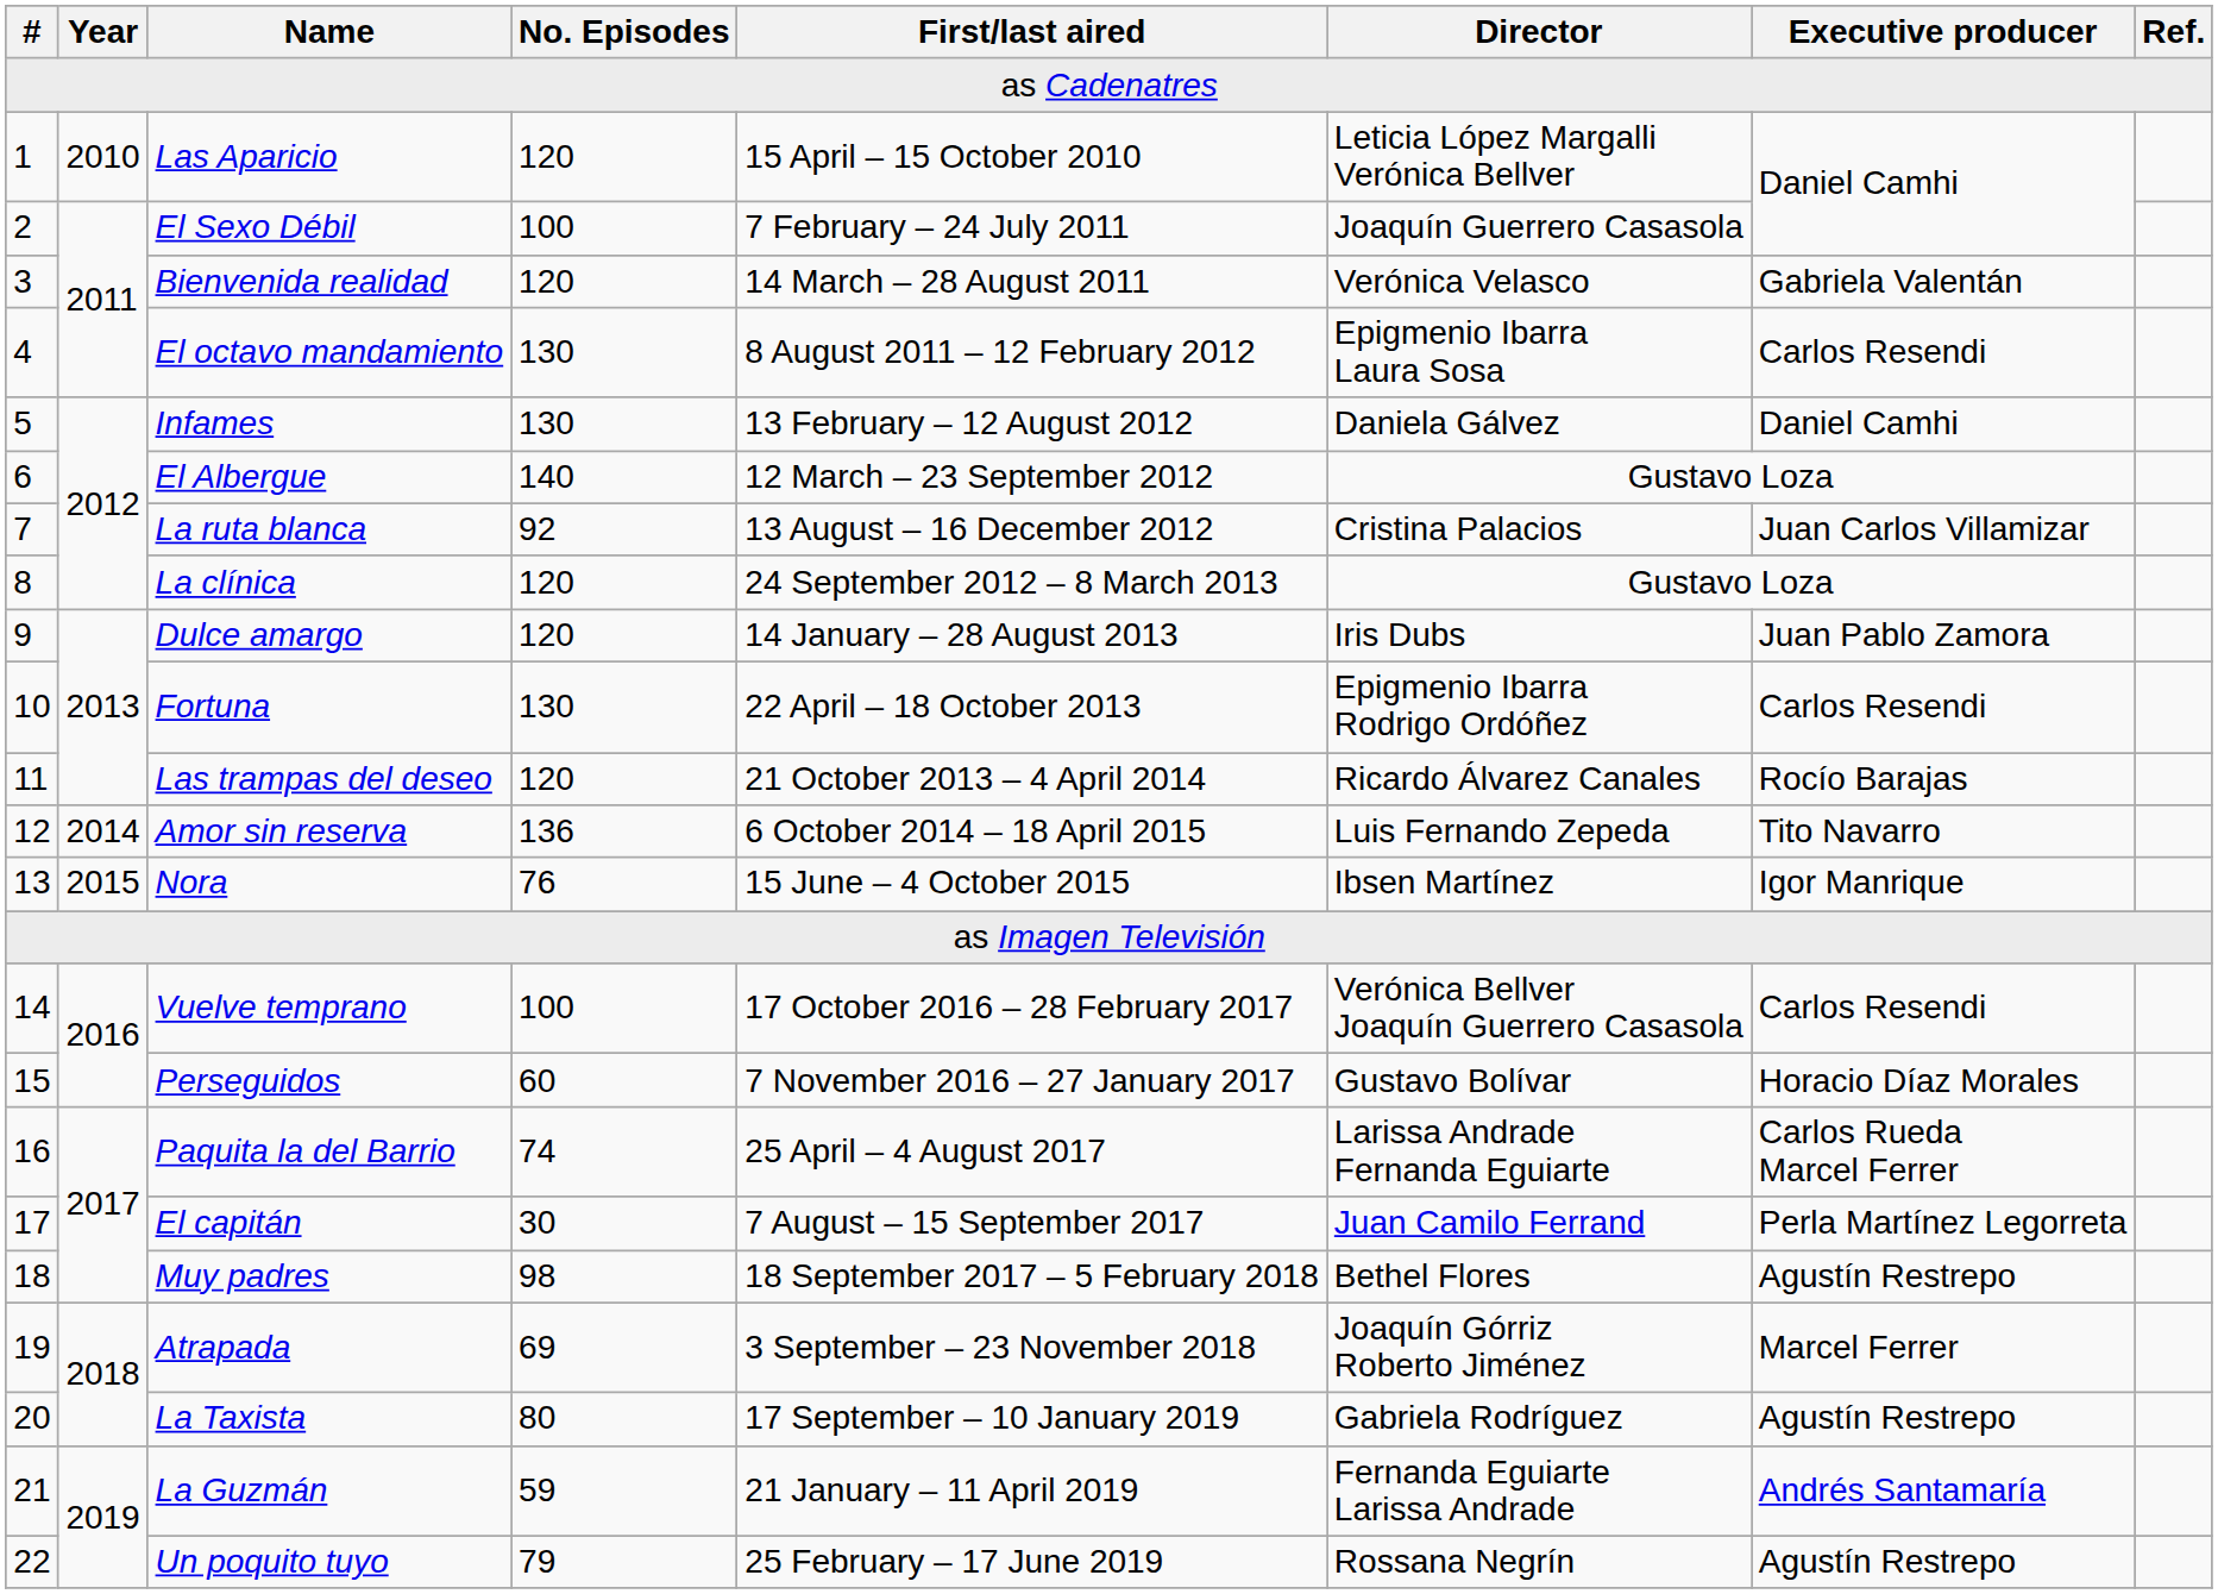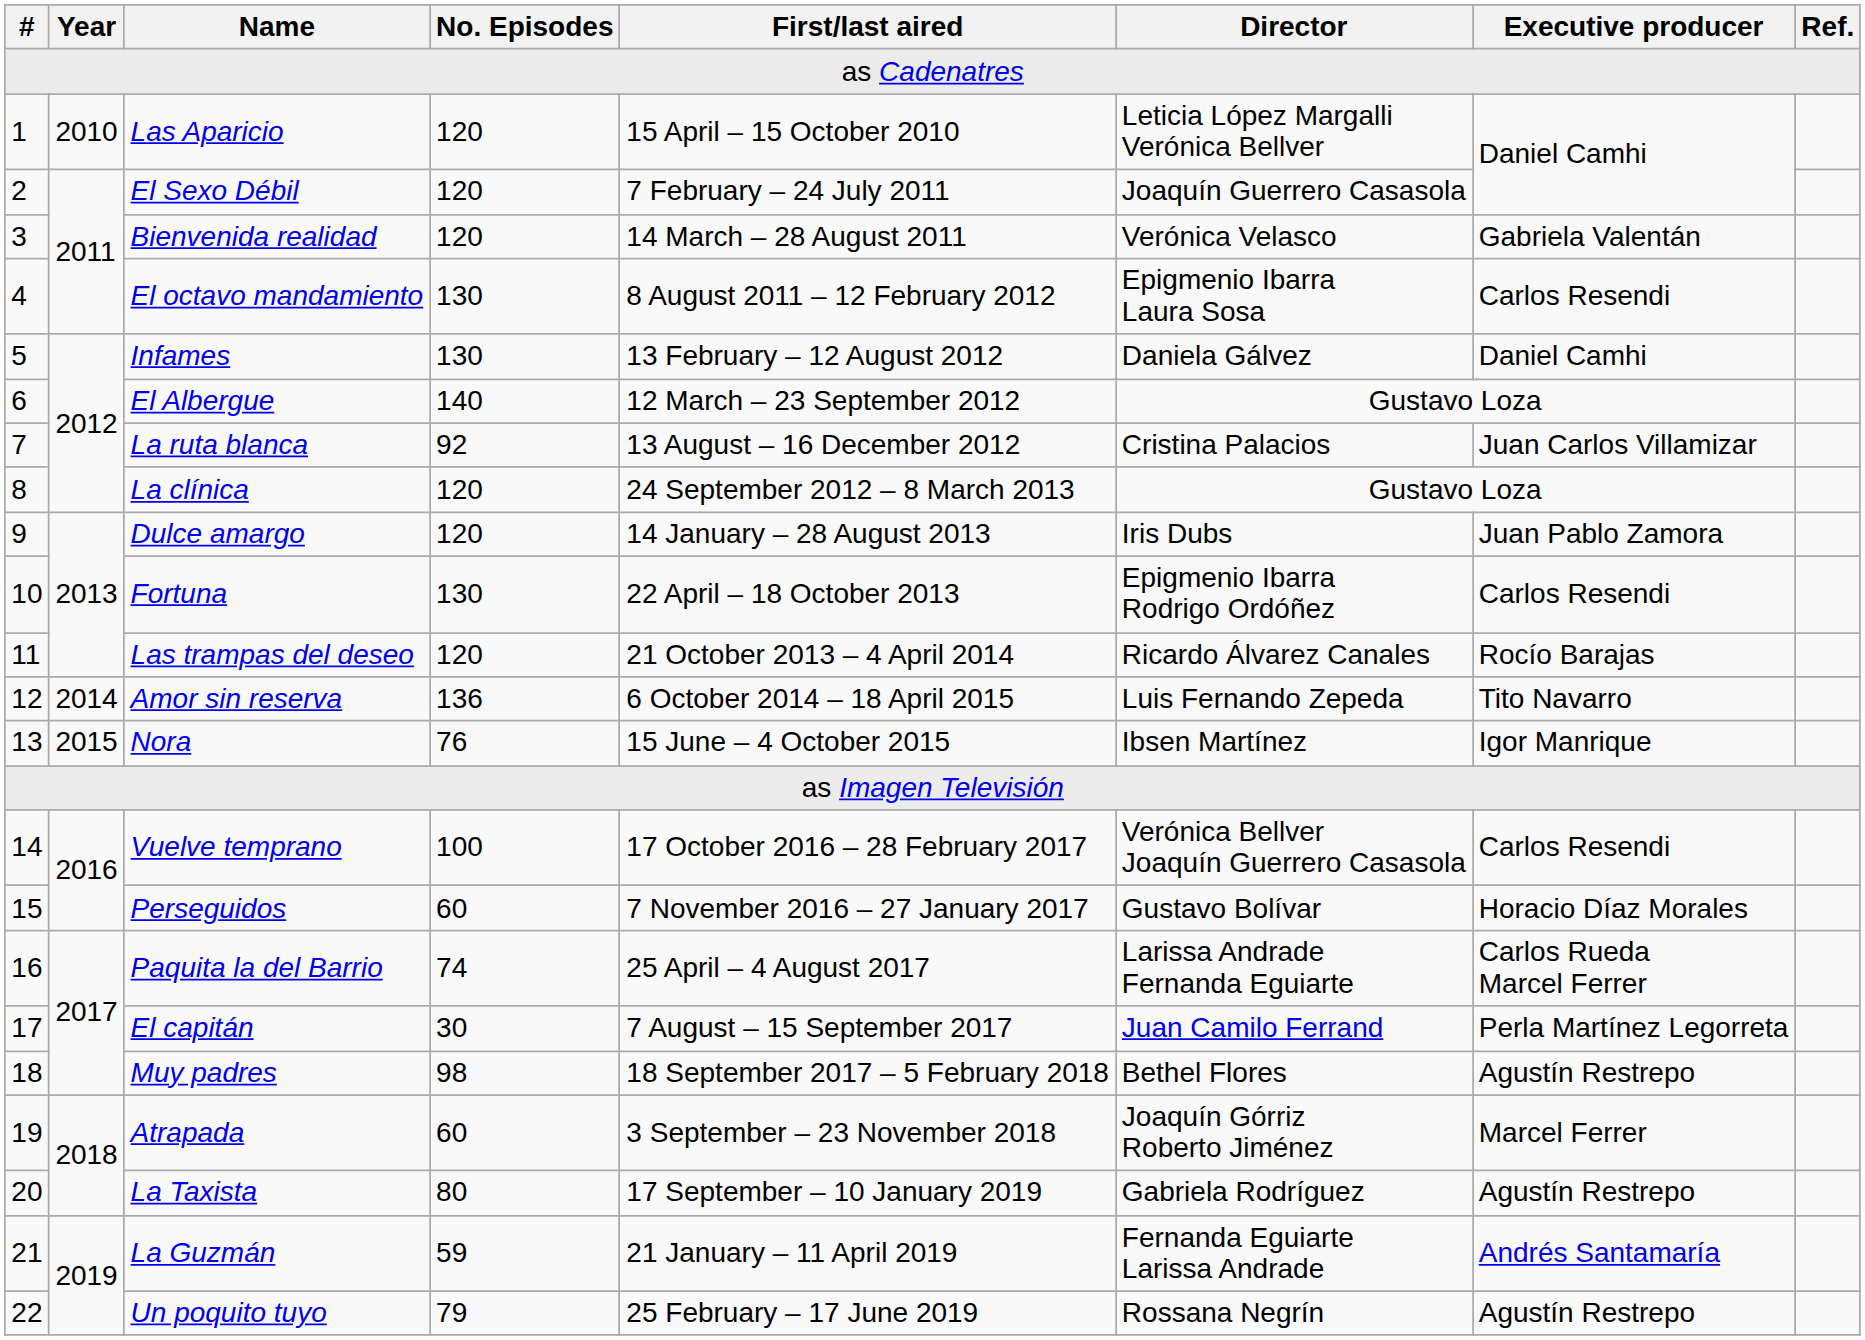 <table class="wikitable sortable">
 <tr>
 <th>#</th>
 <th>Year</th>
 <th>Name</th>
 <th>No. Episodes</th>
 <th>First/last aired</th>
 <th>Director</th>
 <th>Executive producer</th>
 <th>Ref.</th>
 </tr>
 <tr>
 <td colspan="8" style="background: #ececec; text-align: center">as <em><a href='#'>Cadenatres</a></em></td>
 </tr>
 <tr>
 <td>1</td>
 <td>2010</td>
 <td><em><a href='#'>Las Aparicio</a></em></td>
 <td>120</td>
 <td>15 April – 15 October 2010</td>
 <td>Leticia López Margalli<br>Verónica Bellver</td>
 <td rowspan="2">Daniel Camhi</td>
 <td></td>
 </tr>
 <tr>
 <td>2</td>
 <td rowspan="3">2011</td>
 <td><em><a href='#'>El Sexo Débil</a></em></td>
-<td>100</td>
+<td>120</td>
 <td>7 February – 24 July 2011</td>
 <td>Joaquín Guerrero Casasola</td>
 <td></td>
 </tr>
 <tr>
 <td>3</td>
 <td><em><a href='#'>Bienvenida realidad</a></em></td>
 <td>120</td>
 <td>14 March – 28 August 2011</td>
 <td>Verónica Velasco</td>
 <td>Gabriela Valentán</td>
 <td></td>
 </tr>
 <tr>
 <td>4</td>
 <td><em><a href='#'>El octavo mandamiento</a></em></td>
 <td>130</td>
 <td>8 August 2011 – 12 February 2012</td>
 <td>Epigmenio Ibarra<br>Laura Sosa</td>
 <td>Carlos Resendi</td>
 <td></td>
 </tr>
 <tr>
 <td>5</td>
 <td rowspan="4">2012</td>
 <td><em><a href='#'>Infames</a></em></td>
 <td>130</td>
 <td>13 February – 12 August 2012</td>
 <td>Daniela Gálvez</td>
 <td>Daniel Camhi</td>
 <td></td>
 </tr>
 <tr>
 <td>6</td>
 <td><em><a href='#'>El Albergue</a></em></td>
 <td>140</td>
 <td>12 March – 23 September 2012</td>
 <td colspan="2" align="center">Gustavo Loza</td>
 <td></td>
 </tr>
 <tr>
 <td>7</td>
 <td><em><a href='#'>La ruta blanca</a></em></td>
 <td>92</td>
 <td>13 August – 16 December 2012</td>
 <td>Cristina Palacios</td>
 <td>Juan Carlos Villamizar</td>
 <td></td>
 </tr>
 <tr>
 <td>8</td>
 <td><em><a href='#'>La clínica</a></em></td>
 <td>120</td>
 <td>24 September 2012 – 8 March 2013</td>
 <td colspan="2" align="center">Gustavo Loza</td>
 <td></td>
 </tr>
 <tr>
 <td>9</td>
 <td rowspan="3">2013</td>
 <td><em><a href='#'>Dulce amargo</a></em></td>
 <td>120</td>
 <td>14 January – 28 August 2013</td>
 <td>Iris Dubs</td>
 <td>Juan Pablo Zamora</td>
 <td></td>
 </tr>
 <tr>
 <td>10</td>
 <td><em><a href='#'>Fortuna</a></em></td>
 <td>130</td>
 <td>22 April – 18 October 2013</td>
 <td>Epigmenio Ibarra<br>Rodrigo Ordóñez</td>
 <td>Carlos Resendi</td>
 <td></td>
 </tr>
 <tr>
 <td>11</td>
 <td><em><a href='#'>Las trampas del deseo</a></em></td>
 <td>120</td>
 <td>21 October 2013 – 4 April 2014</td>
 <td>Ricardo Álvarez Canales</td>
 <td>Rocío Barajas</td>
 <td></td>
 </tr>
 <tr>
 <td>12</td>
 <td>2014</td>
 <td><em><a href='#'>Amor sin reserva</a></em></td>
 <td>136</td>
 <td>6 October 2014 – 18 April 2015</td>
 <td>Luis Fernando Zepeda</td>
 <td>Tito Navarro</td>
 <td></td>
 </tr>
 <tr>
 <td>13</td>
 <td>2015</td>
 <td><em><a href='#'>Nora</a></em></td>
 <td>76</td>
 <td>15 June – 4 October 2015</td>
 <td>Ibsen Martínez</td>
 <td>Igor Manrique</td>
 <td></td>
 </tr>
 <tr>
 <td colspan="8" style="background: #ececec; text-align: center">as <em><a href='#'>Imagen Televisión</a></em></td>
 </tr>
 <tr>
 <td>14</td>
 <td rowspan="2">2016</td>
 <td><em><a href='#'>Vuelve temprano</a></em></td>
 <td>100</td>
 <td>17 October 2016 – 28 February 2017</td>
 <td>Verónica Bellver<br>Joaquín Guerrero Casasola</td>
 <td>Carlos Resendi</td>
 <td></td>
 </tr>
 <tr>
 <td>15</td>
 <td><em><a href='#'>Perseguidos</a></em></td>
 <td>60</td>
 <td>7 November 2016 – 27 January 2017</td>
 <td>Gustavo Bolívar</td>
 <td>Horacio Díaz Morales</td>
 <td></td>
 </tr>
 <tr>
 <td>16</td>
 <td rowspan="3">2017</td>
 <td><em><a href='#'>Paquita la del Barrio</a></em></td>
 <td>74</td>
 <td>25 April – 4 August 2017</td>
 <td>Larissa Andrade<br>Fernanda Eguiarte</td>
 <td>Carlos Rueda<br>Marcel Ferrer</td>
 <td></td>
 </tr>
 <tr>
 <td>17</td>
 <td><em><a href='#'>El capitán</a></em></td>
 <td>30</td>
 <td>7 August – 15 September 2017</td>
 <td><a href='#'>Juan Camilo Ferrand</a></td>
 <td>Perla Martínez Legorreta</td>
 <td></td>
 </tr>
 <tr>
 <td>18</td>
 <td><em><a href='#'>Muy padres</a></em></td>
 <td>98</td>
 <td>18 September 2017 – 5 February 2018</td>
 <td>Bethel Flores</td>
 <td>Agustín Restrepo</td>
 <td></td>
 </tr>
 <tr>
 <td>19</td>
 <td rowspan="2">2018</td>
 <td><em><a href='#'>Atrapada</a></em></td>
-<td>69</td>
+<td>60</td>
 <td>3 September – 23 November 2018</td>
 <td>Joaquín Górriz<br>Roberto Jiménez</td>
 <td>Marcel Ferrer</td>
 <td></td>
 </tr>
 <tr>
 <td>20</td>
 <td><em><a href='#'>La Taxista</a></em></td>
 <td>80</td>
 <td>17 September – 10 January 2019</td>
 <td>Gabriela Rodríguez</td>
 <td>Agustín Restrepo</td>
 <td></td>
 </tr>
 <tr>
 <td>21</td>
 <td rowspan="2">2019</td>
 <td><em><a href='#'>La Guzmán</a></em></td>
 <td>59</td>
 <td>21 January – 11 April 2019</td>
 <td>Fernanda Eguiarte<br>Larissa Andrade</td>
 <td><a href='#'>Andrés Santamaría</a></td>
 <td></td>
 </tr>
 <tr>
 <td>22</td>
 <td><em><a href='#'>Un poquito tuyo</a></em></td>
 <td>79</td>
 <td>25 February – 17 June 2019</td>
 <td>Rossana Negrín</td>
 <td>Agustín Restrepo</td>
 <td></td>
 </tr>
 </table>
